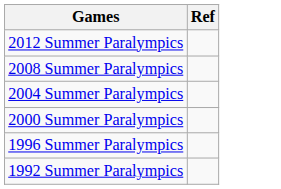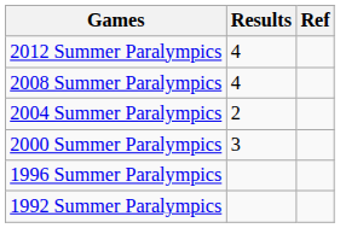 <table class="wikitable">
 <tr>
 <th>Games</th>
+<th>Results</th>
 <th>Ref</th>
 </tr>
 <tr>
 <td><a href='#'>2012 Summer Paralympics</a></td>
+<td>4</td>
 <td></td>
 </tr>
 <tr>
 <td><a href='#'>2008 Summer Paralympics</a></td>
+<td>4</td>
 <td></td>
 </tr>
 <tr>
 <td><a href='#'>2004 Summer Paralympics</a></td>
+<td>2</td>
 <td></td>
 </tr>
 <tr>
 <td><a href='#'>2000 Summer Paralympics</a></td>
+<td>3</td>
 <td></td>
 </tr>
 <tr>
 <td><a href='#'>1996 Summer Paralympics</a></td>
 <td></td>
+<td></td>
 </tr>
 <tr>
 <td><a href='#'>1992 Summer Paralympics</a></td>
 <td></td>
+<td></td>
 </tr>
 </table>
